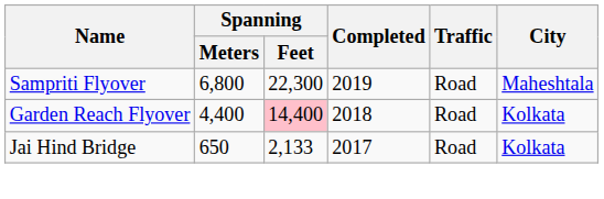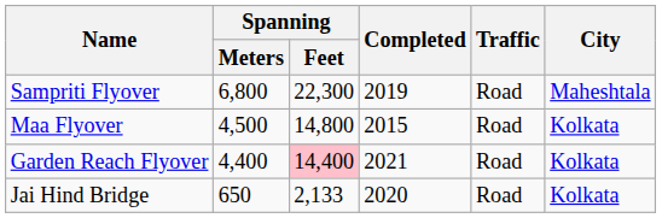 <table class="wikitable sortable">
 <tr>
 <th rowspan="2">Name</th>
 <th colspan="2">Spanning</th>
 <th rowspan="2">Completed</th>
 <th rowspan="2">Traffic</th>
 <th rowspan="2">City</th>
 </tr>
 <tr>
 <th>Meters</th>
 <th>Feet</th>
 </tr>
 <tr>
 <td><a href='#'>Sampriti Flyover</a></td>
 <td>6,800</td>
 <td>22,300</td>
 <td>2019</td>
 <td>Road</td>
 <td><a href='#'>Maheshtala</a></td>
 </tr>
 <tr>
+<td><a href='#'>Maa Flyover</a></td>
+<td>4,500</td>
+<td>14,800</td>
+<td>2015</td>
+<td>Road</td>
+<td><a href='#'>Kolkata</a></td>
+</tr>
+<tr>
 <td><a href='#'>Garden Reach Flyover</a></td>
 <td>4,400</td>
 <td style="background: pink;">14,400</td>
-<td>2018</td>
+<td>2021</td>
 <td>Road</td>
 <td><a href='#'>Kolkata</a></td>
 </tr>
 <tr>
 <td>Jai Hind Bridge</td>
 <td>650</td>
 <td>2,133</td>
-<td>2017</td>
+<td>2020</td>
 <td>Road</td>
 <td><a href='#'>Kolkata</a></td>
 </tr>
 </table>
